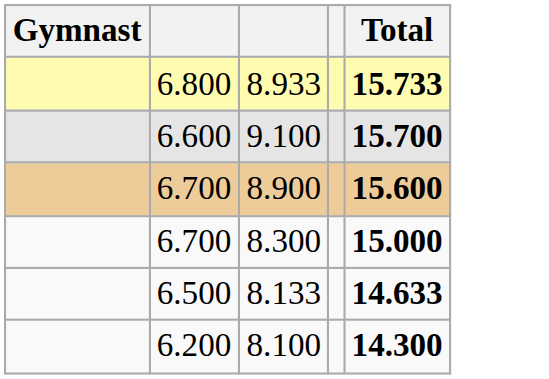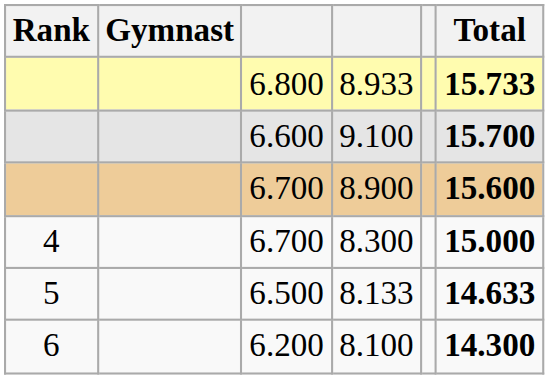 <table style="text-align:center;" class="wikitable sortable">
 <tr>
+<th>Rank</th>
 <th>Gymnast</th>
 <th><small></small></th>
 <th><small></small></th>
 <th><small></small></th>
 <th>Total</th>
 </tr>
 <tr bgcolor=fffcaf>
+<td></td>
 <td align=left></td>
 <td>6.800</td>
 <td>8.933</td>
 <td></td>
 <td><strong>15.733</strong></td>
 </tr>
 <tr bgcolor=e5e5e5>
+<td></td>
 <td align=left></td>
 <td>6.600</td>
 <td>9.100</td>
 <td></td>
 <td><strong>15.700</strong></td>
 </tr>
 <tr bgcolor=eecc99>
+<td></td>
 <td align=left></td>
 <td>6.700</td>
 <td>8.900</td>
 <td></td>
 <td><strong>15.600</strong></td>
 </tr>
 <tr>
+<td>4</td>
 <td align=left></td>
 <td>6.700</td>
 <td>8.300</td>
 <td></td>
 <td><strong>15.000</strong></td>
 </tr>
 <tr>
+<td>5</td>
 <td align=left></td>
 <td>6.500</td>
 <td>8.133</td>
 <td></td>
 <td><strong>14.633</strong></td>
 </tr>
 <tr>
+<td>6</td>
 <td align=left></td>
 <td>6.200</td>
 <td>8.100</td>
 <td></td>
 <td><strong>14.300</strong></td>
 </tr>
 </table>
